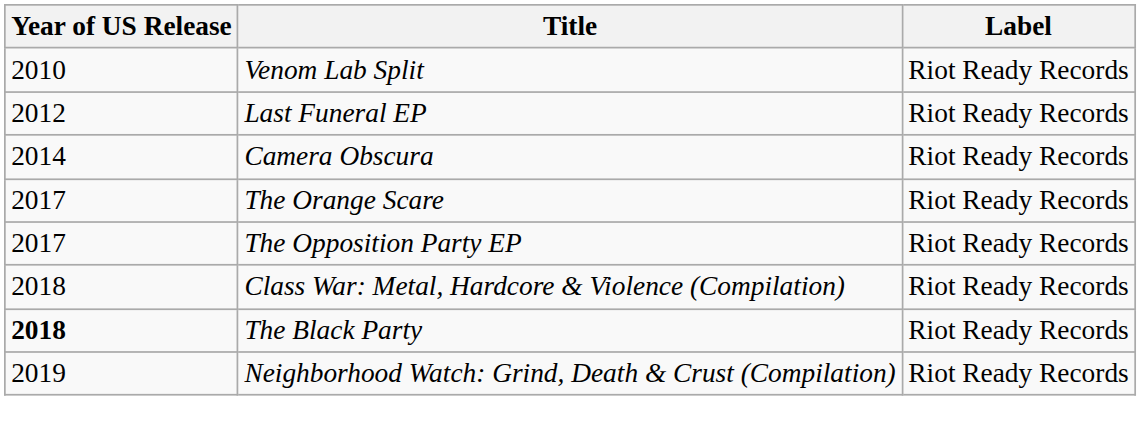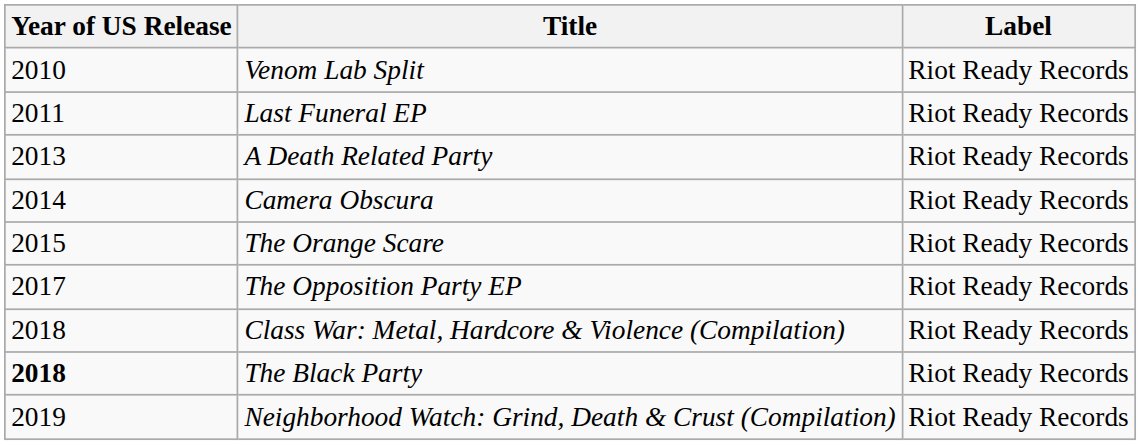 <table class="wikitable">
 <tr>
 <th>Year of US Release</th>
 <th>Title</th>
 <th>Label</th>
 </tr>
 <tr>
 <td>2010</td>
 <td><em>Venom Lab Split</em></td>
 <td>Riot Ready Records</td>
 </tr>
 <tr>
-<td>2012</td>
+<td>2011</td>
 <td><em>Last Funeral EP</em></td>
+<td>Riot Ready Records</td>
+</tr>
+<tr>
+<td>2013</td>
+<td><em>A Death Related Party</em></td>
 <td>Riot Ready Records</td>
 </tr>
 <tr>
 <td>2014</td>
 <td><em>Camera Obscura</em></td>
 <td>Riot Ready Records</td>
 </tr>
 <tr>
-<td>2017</td>
+<td>2015</td>
 <td><em>The Orange Scare</em></td>
 <td>Riot Ready Records</td>
 </tr>
 <tr>
 <td>2017</td>
 <td><em>The Opposition Party EP</em></td>
 <td>Riot Ready Records</td>
 </tr>
 <tr>
 <td>2018</td>
 <td><em>Class War: Metal, Hardcore & Violence (Compilation)</em></td>
 <td>Riot Ready Records</td>
 </tr>
 <tr>
 <td><strong>2018</strong></td>
 <td><em>The Black Party</em></td>
 <td>Riot Ready Records</td>
 </tr>
 <tr>
 <td>2019</td>
 <td><em>Neighborhood Watch: Grind, Death & Crust (Compilation)</em></td>
 <td>Riot Ready Records</td>
 </tr>
 </table>
